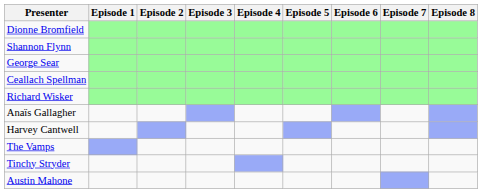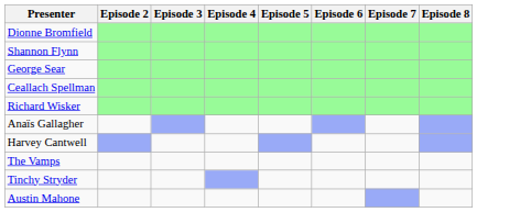 <table class="wikitable">
 <tr>
 <th>Presenter</th>
-<th>Episode 1</th>
 <th>Episode 2</th>
 <th>Episode 3</th>
 <th>Episode 4</th>
 <th>Episode 5</th>
 <th>Episode 6</th>
 <th>Episode 7</th>
 <th>Episode 8</th>
 </tr>
 <tr>
 <td><a href='#'>Dionne Bromfield</a></td>
 <td style="background:#98FB98;"></td>
 <td style="background:#98FB98;"></td>
 <td style="background:#98FB98;"></td>
 <td style="background:#98FB98;"></td>
 <td style="background:#98FB98;"></td>
-<td style="background:#98FB98;"></td>
 <td style="background:#98FB98"></td>
 <td style="background:#98FB98;"></td>
 </tr>
 <tr>
 <td><a href='#'>Shannon Flynn</a></td>
-<td style="background:#98FB98;"></td>
 <td style="background:#98FB98;"></td>
 <td style="background:#98FB98;"></td>
 <td style="background:#98FB98;"></td>
 <td style="background:#98FB98;"></td>
 <td style="background:#98FB98;"></td>
 <td style="background:#98FB98"></td>
 <td style="background:#98FB98;"></td>
 </tr>
 <tr>
 <td><a href='#'>George Sear</a></td>
 <td style="background:#98FB98;"></td>
 <td style="background:#98FB98;"></td>
 <td style="background:#98FB98;"></td>
 <td style="background:#98FB98;"></td>
 <td style="background:#98FB98;"></td>
 <td style="background:#98FB98;"></td>
 <td style="background:#98FB98;"></td>
-<td style="background:#98FB98;"></td>
 </tr>
 <tr>
 <td><a href='#'>Ceallach Spellman</a></td>
-<td style="background:#98FB98;"></td>
 <td style="background:#98FB98;"></td>
 <td style="background:#98FB98;"></td>
 <td style="background:#98FB98;"></td>
 <td style="background:#98FB98;"></td>
 <td style="background:#98FB98;"></td>
 <td style="background:#98FB98;"></td>
 <td style="background:#98FB98;"></td>
 </tr>
 <tr>
 <td><a href='#'>Richard Wisker</a></td>
 <td style="background:#98FB98;"></td>
 <td style="background:#98FB98;"></td>
 <td style="background:#98FB98;"></td>
 <td style="background:#98FB98;"></td>
 <td style="background:#98FB98;"></td>
 <td style="background:#98FB98;"></td>
 <td style="background:#98FB98;"></td>
-<td style="background:#98FB98;"></td>
 </tr>
 <tr>
 <td>Anaïs Gallagher</td>
-<td style="background:#;"></td>
 <td style="background:#;"></td>
 <td style="background:#99AAF7;"></td>
 <td style="background:#;"></td>
 <td style="background:#"></td>
 <td style="background:#99AAF7;"></td>
 <td style="background:#;"></td>
 <td style="background:#99AAF7;"></td>
 </tr>
 <tr>
 <td>Harvey Cantwell</td>
-<td style="background:#;"></td>
 <td style="background:#99AAF7;"></td>
 <td style="background:#;"></td>
 <td style="background:#;"></td>
 <td style="background:#99AAF7;"></td>
 <td style="background:#;"></td>
 <td style="background:#"></td>
 <td style="background:#99AAF7"></td>
 </tr>
 <tr>
 <td><a href='#'>The Vamps</a></td>
-<td style="background:#99AAF7;"></td>
 <td style="background:#;"></td>
 <td style="background:#;"></td>
 <td style="background:#;"></td>
 <td style="background:#;"></td>
 <td style="background:#;"></td>
 <td style="background:#"></td>
 <td style="background:#"></td>
 </tr>
 <tr>
 <td><a href='#'>Tinchy Stryder</a></td>
-<td style="background:#;"></td>
 <td style="background:#;"></td>
 <td style="background:#;"></td>
 <td style="background:#99AAF7;"></td>
 <td style="background:#;"></td>
 <td style="background:#;"></td>
 <td style="background:#"></td>
 <td style="background:#;"></td>
 </tr>
 <tr>
 <td><a href='#'>Austin Mahone</a></td>
 <td style="background:#;"></td>
 <td style="background:#;"></td>
 <td style="background:#;"></td>
 <td style="background:#;"></td>
 <td style="background:#;"></td>
-<td style="background:#;"></td>
 <td style="background:#99AAF7;"></td>
 <td style="background:#;"></td>
 </tr>
 </table>
